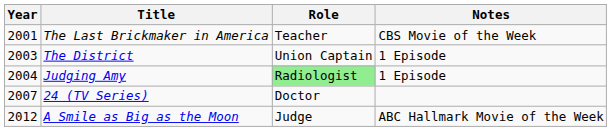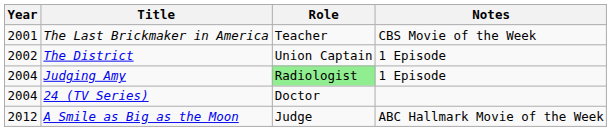 <table class="wikitable sortable">
 <tr>
 <th>Year</th>
 <th>Title</th>
 <th>Role</th>
 <th class="unsortable">Notes</th>
 </tr>
 <tr>
 <td>2001</td>
 <td><em>The Last Brickmaker in America</em></td>
 <td>Teacher</td>
 <td>CBS Movie of the Week</td>
 </tr>
 <tr>
-<td>2003</td>
+<td>2002</td>
 <td><em><a href='#'>The District</a></em></td>
 <td>Union Captain</td>
 <td>1 Episode</td>
 </tr>
 <tr>
 <td>2004</td>
 <td><em><a href='#'>Judging Amy</a></em></td>
 <td style="background: lightgreen;">Radiologist</td>
 <td>1 Episode</td>
 </tr>
 <tr>
-<td>2007</td>
+<td>2004</td>
 <td><em><a href='#'>24 (TV Series)</a></em></td>
 <td>Doctor</td>
 </tr>
 <tr>
 <td>2012</td>
 <td><em><a href='#'>A Smile as Big as the Moon</a></em></td>
 <td>Judge</td>
 <td>ABC Hallmark Movie of the Week</td>
 </tr>
 </table>
